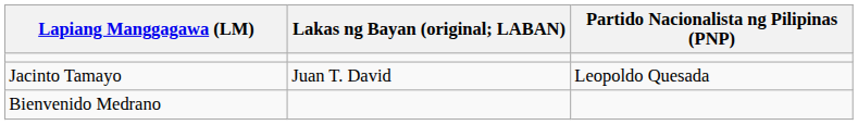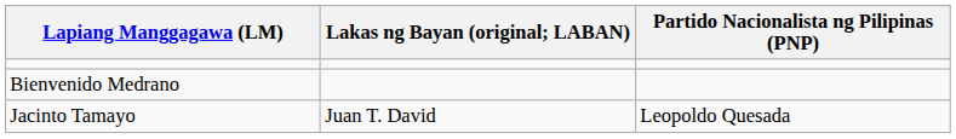 <table class="wikitable" width=60%>
 <tr>
 <th width="33%"><a href='#'>Lapiang Manggagawa</a> (LM)</th>
 <th width="33%">Lakas ng Bayan (original; LABAN)</th>
 <th width="33%">Partido Nacionalista ng Pilipinas (PNP)</th>
 </tr>
 <tr>
 <td colspan=1 bgcolor=></td>
 <td colspan=1 bgcolor=></td>
 <td colspan=1 bgcolor=></td>
 </tr>
 <tr>
+<td>Bienvenido Medrano</td>
+<td></td>
+<td></td>
+</tr>
+<tr>
 <td>Jacinto Tamayo</td>
 <td>Juan T. David</td>
 <td>Leopoldo Quesada</td>
 </tr>
-<tr>
-<td>Bienvenido Medrano</td>
-<td></td>
-<td></td>
-</tr>
 </table>
